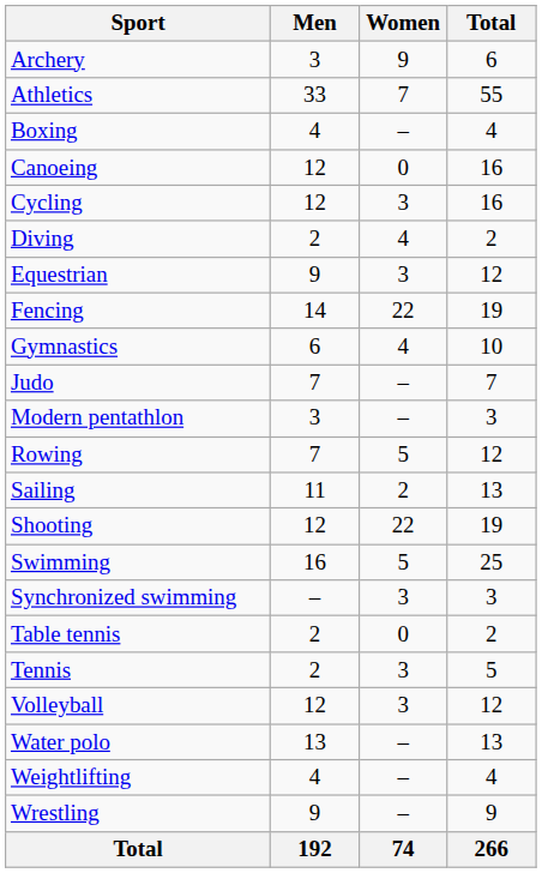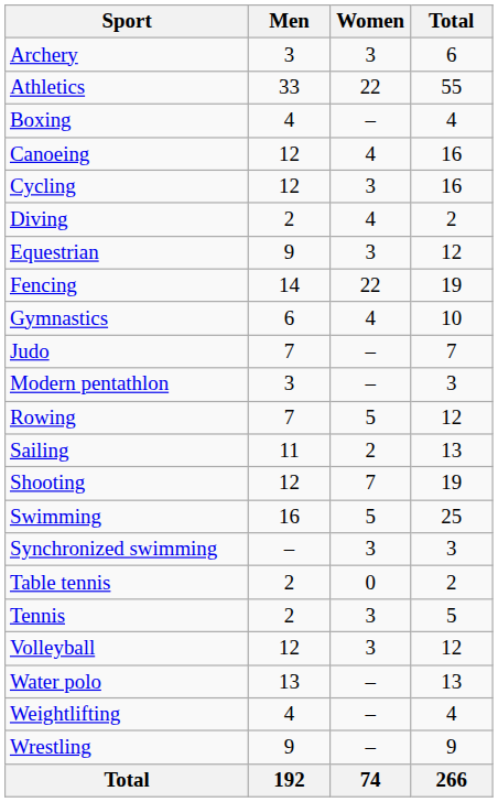 <table class="wikitable sortable" style="text-align:center;">
 <tr>
 <th width=180>Sport</th>
 <th width=55>Men</th>
 <th width=55>Women</th>
 <th width=55>Total</th>
 </tr>
 <tr>
 <td align=left><a href='#'>Archery</a></td>
 <td>3</td>
-<td>9</td>
+<td>3</td>
 <td>6</td>
 </tr>
 <tr>
 <td align=left><a href='#'>Athletics</a></td>
 <td>33</td>
-<td>7</td>
+<td>22</td>
 <td>55</td>
 </tr>
 <tr>
 <td align=left><a href='#'>Boxing</a></td>
 <td>4</td>
 <td>–</td>
 <td>4</td>
 </tr>
 <tr>
 <td align=left><a href='#'>Canoeing</a></td>
 <td>12</td>
-<td>0</td>
+<td>4</td>
 <td>16</td>
 </tr>
 <tr>
 <td align=left><a href='#'>Cycling</a></td>
 <td>12</td>
 <td>3</td>
 <td>16</td>
 </tr>
 <tr>
 <td align=left><a href='#'>Diving</a></td>
 <td>2</td>
 <td>4</td>
 <td>2</td>
 </tr>
 <tr>
 <td align=left><a href='#'>Equestrian</a></td>
 <td>9</td>
 <td>3</td>
 <td>12</td>
 </tr>
 <tr>
 <td align=left><a href='#'>Fencing</a></td>
 <td>14</td>
 <td>22</td>
 <td>19</td>
 </tr>
 <tr>
 <td align=left><a href='#'>Gymnastics</a></td>
 <td>6</td>
 <td>4</td>
 <td>10</td>
 </tr>
 <tr>
 <td align=left><a href='#'>Judo</a></td>
 <td>7</td>
 <td>–</td>
 <td>7</td>
 </tr>
 <tr>
 <td align=left><a href='#'>Modern pentathlon</a></td>
 <td>3</td>
 <td>–</td>
 <td>3</td>
 </tr>
 <tr>
 <td align=left><a href='#'>Rowing</a></td>
 <td>7</td>
 <td>5</td>
 <td>12</td>
 </tr>
 <tr>
 <td align=left><a href='#'>Sailing</a></td>
 <td>11</td>
 <td>2</td>
 <td>13</td>
 </tr>
 <tr>
 <td align=left><a href='#'>Shooting</a></td>
 <td>12</td>
-<td>22</td>
+<td>7</td>
 <td>19</td>
 </tr>
 <tr>
 <td align=left><a href='#'>Swimming</a></td>
 <td>16</td>
 <td>5</td>
 <td>25</td>
 </tr>
 <tr>
 <td align=left><a href='#'>Synchronized swimming</a></td>
 <td>–</td>
 <td>3</td>
 <td>3</td>
 </tr>
 <tr>
 <td align=left><a href='#'>Table tennis</a></td>
 <td>2</td>
 <td>0</td>
 <td>2</td>
 </tr>
 <tr>
 <td align=left><a href='#'>Tennis</a></td>
 <td>2</td>
 <td>3</td>
 <td>5</td>
 </tr>
 <tr>
 <td align=left><a href='#'>Volleyball</a></td>
 <td>12</td>
 <td>3</td>
 <td>12</td>
 </tr>
 <tr>
 <td align=left><a href='#'>Water polo</a></td>
 <td>13</td>
 <td>–</td>
 <td>13</td>
 </tr>
 <tr>
 <td align=left><a href='#'>Weightlifting</a></td>
 <td>4</td>
 <td>–</td>
 <td>4</td>
 </tr>
 <tr>
 <td align=left><a href='#'>Wrestling</a></td>
 <td>9</td>
 <td>–</td>
 <td>9</td>
 </tr>
 <tr>
 <th>Total</th>
 <th>192</th>
 <th>74</th>
 <th>266</th>
 </tr>
 </table>
